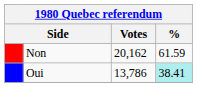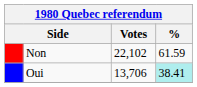 <table class="wikitable" style="font-size: 95%; clear:both">
 <tr style="background-color:#E9E9E9">
 <th colspan=4><a href='#'>1980 Quebec referendum</a></th>
 </tr>
 <tr style="background-color:#E9E9E9">
 <th colspan=2 style="width: 130px">Side</th>
 <th style="width: 50px">Votes</th>
 <th style="width: 40px">%</th>
 </tr>
 <tr>
 <td bgcolor="red"></td>
 <td>Non</td>
-<td>20,162</td>
+<td>22,102</td>
 <td>61.59</td>
 </tr>
 <tr>
 <td bgcolor="blue"></td>
 <td>Oui</td>
-<td>13,786</td>
+<td>13,706</td>
 <td style="background: paleturquoise;">38.41</td>
 </tr>
 <tr>
 </tr>
 </table>
